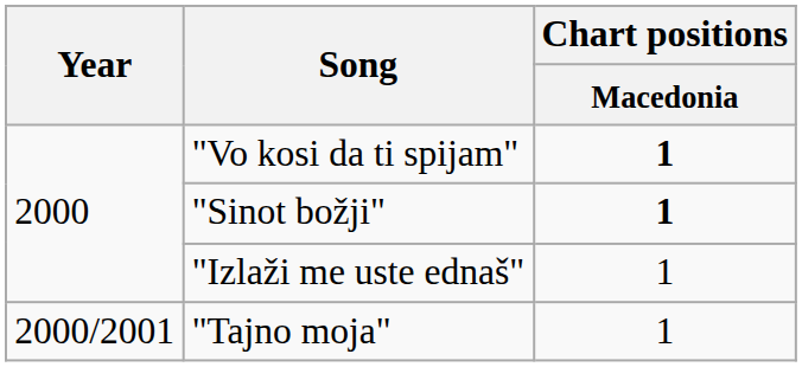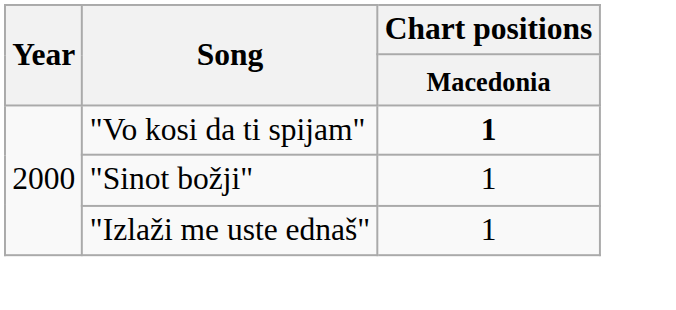 <table class="wikitable">
 <tr>
 <th rowspan="2">Year</th>
 <th rowspan="2">Song</th>
 <th>Chart positions</th>
 </tr>
 <tr>
 <th><small>Macedonia</small></th>
 </tr>
 <tr>
 <td rowspan="3">2000</td>
 <td>"Vo kosi da ti spijam"</td>
 <td style="text-align:center;"><strong>1</strong></td>
 </tr>
 <tr>
 <td>"Sinot božji"</td>
-<td style="text-align:center;"><strong>1</strong></td>
+<td style="text-align:center;">1</td>
 </tr>
 <tr>
 <td>"Izlaži me uste ednaš"</td>
 <td style="text-align:center;">1</td>
 </tr>
-<tr>
-<td>2000/2001</td>
-<td>"Tajno moja"</td>
-<td style="text-align:center;">1</td>
-</tr>
 </table>
